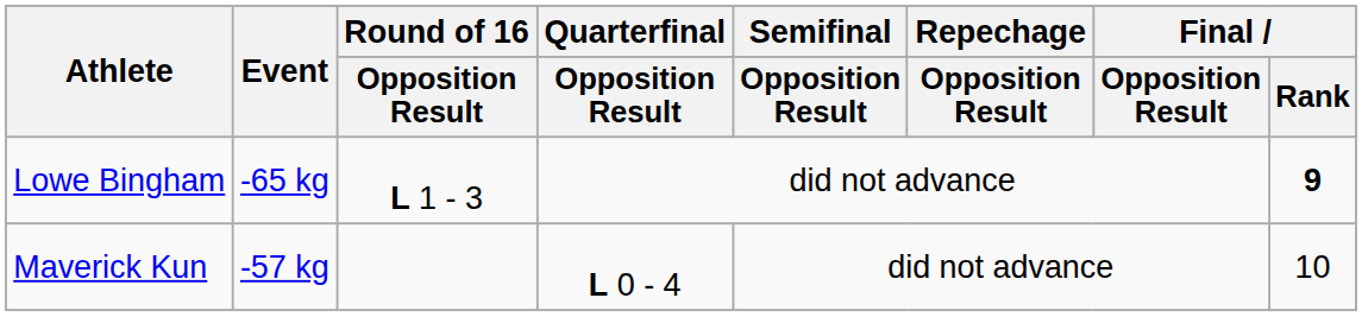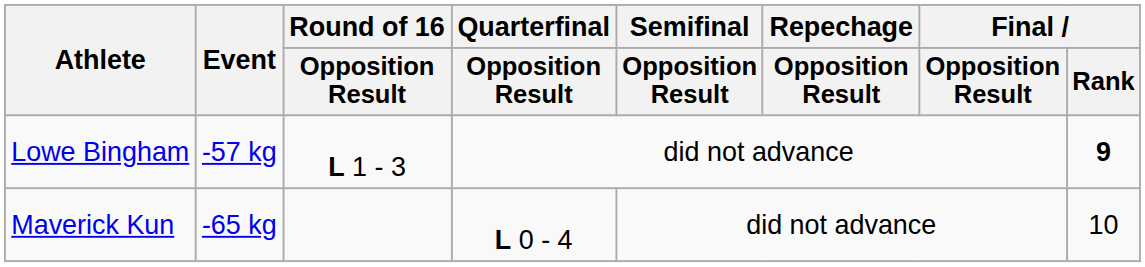 <table class="wikitable" style="font-size:90%;">
 <tr>
 <th rowspan=2>Athlete</th>
 <th rowspan=2>Event</th>
 <th>Round of 16</th>
 <th>Quarterfinal</th>
 <th>Semifinal</th>
 <th>Repechage</th>
 <th colspan=2>Final / </th>
 </tr>
 <tr style="font-size: 95%">
 <th>Opposition<br>Result</th>
 <th>Opposition<br>Result</th>
 <th>Opposition<br>Result</th>
 <th>Opposition<br>Result</th>
 <th>Opposition<br>Result</th>
 <th>Rank</th>
 </tr>
 <tr align=center>
 <td align=left><a href='#'>Lowe Bingham</a></td>
-<td align=left><a href='#'>-65 kg</a></td>
+<td align=left><a href='#'>-57 kg</a></td>
 <td><br><strong>L</strong> 1 - 3</td>
 <td colspan=4>did not advance</td>
 <td><strong>9</strong></td>
 </tr>
 <tr align=center>
 <td align=left><a href='#'>Maverick Kun</a></td>
-<td align=left><a href='#'>-57 kg</a></td>
+<td align=left><a href='#'>-65 kg</a></td>
 <td></td>
 <td><br><strong>L</strong> 0 - 4</td>
 <td colspan=3>did not advance</td>
 <td>10</td>
 </tr>
 </table>
